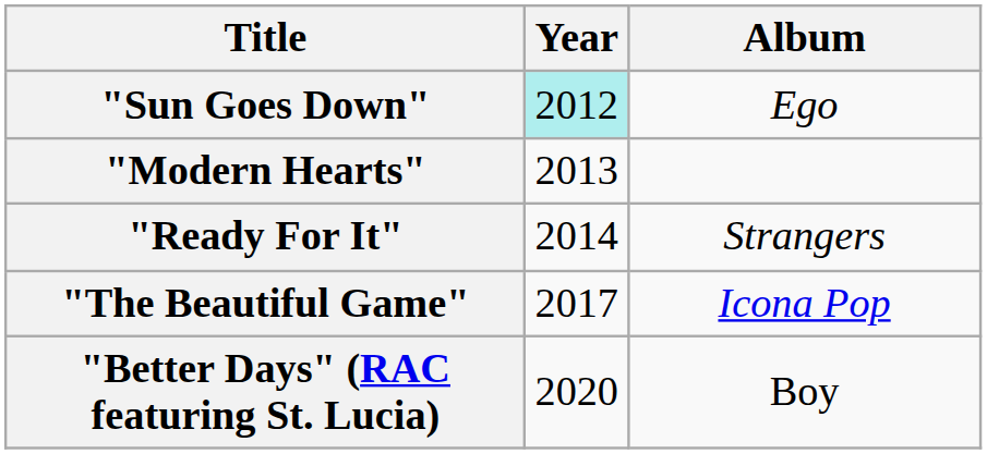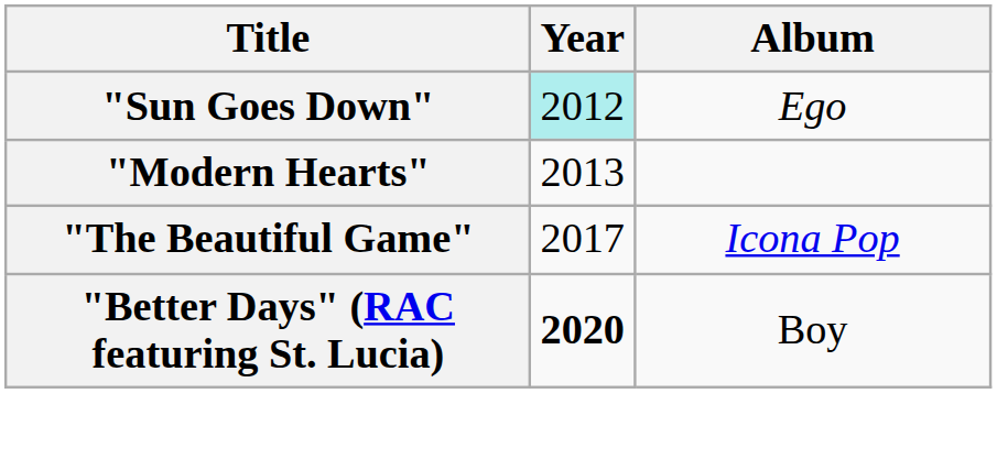 <table class="wikitable plainrowheaders" style="text-align:center;">
 <tr>
 <th scope="col" style="width:12em;">Title</th>
 <th scope="col">Year</th>
 <th scope="col" style="width:8em;">Album</th>
 </tr>
 <tr>
 <th scope="row">"Sun Goes Down" </th>
 <td style="background: paleturquoise;">2012</td>
 <td><em>Ego</em></td>
 </tr>
 <tr>
 <th scope="row">"Modern Hearts" </th>
 <td>2013</td>
 <td></td>
 </tr>
 <tr>
-<th scope="row">"Ready For It" </th>
-<td>2014</td>
-<td><em>Strangers</em></td>
-</tr>
-<tr>
 <th scope="row">"The Beautiful Game" </th>
 <td>2017</td>
 <td><em><a href='#'>Icona Pop</a></em></td>
 </tr>
 <tr>
 <th scope="row">"Better Days" (<a href='#'>RAC</a> featuring St. Lucia)</th>
-<td>2020</td>
+<td><strong>2020</strong></td>
 <td>Boy</td>
 </tr>
 </table>
